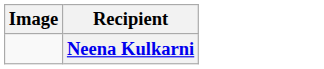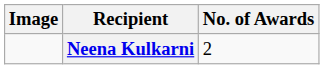 <table class="wikitable">
 <tr>
 <th>Image</th>
 <th>Recipient</th>
+<th>No. of Awards</th>
 </tr>
 <tr>
 <td></td>
 <th><a href='#'>Neena Kulkarni</a></th>
+<td>2</td>
 </tr>
 </table>
